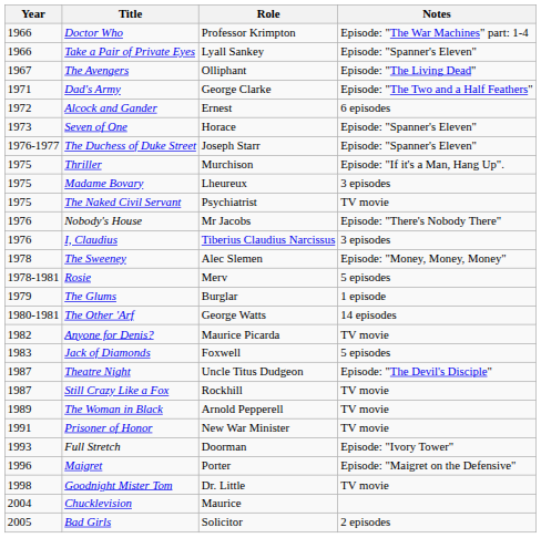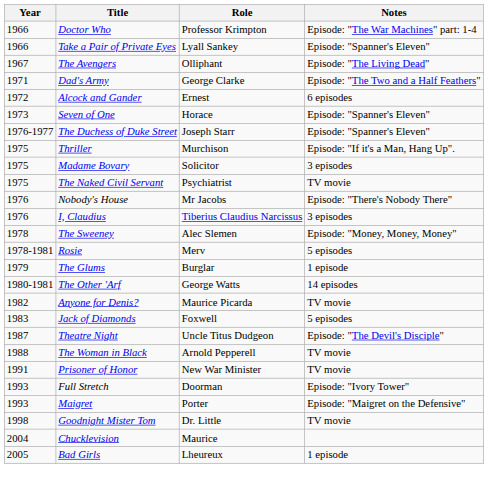 <table class="wikitable">
 <tr>
 <th>Year</th>
 <th>Title</th>
 <th>Role</th>
 <th>Notes</th>
 </tr>
 <tr>
 <td>1966</td>
 <td><em><a href='#'>Doctor Who</a></em></td>
 <td>Professor Krimpton</td>
 <td>Episode: "<a href='#'>The War Machines</a>" part: 1-4</td>
 </tr>
 <tr>
 <td>1966</td>
 <td><em><a href='#'>Take a Pair of Private Eyes</a></em></td>
 <td>Lyall Sankey</td>
 <td>Episode: "Spanner's Eleven"</td>
 </tr>
 <tr>
 <td>1967</td>
 <td><em><a href='#'>The Avengers</a></em></td>
 <td>Olliphant</td>
 <td>Episode: "<a href='#'>The Living Dead</a>"</td>
 </tr>
 <tr>
 <td>1971</td>
 <td><em><a href='#'>Dad's Army</a></em></td>
 <td>George Clarke</td>
 <td>Episode: "<a href='#'>The Two and a Half Feathers</a>"</td>
 </tr>
 <tr>
 <td>1972</td>
 <td><em><a href='#'>Alcock and Gander</a></em></td>
 <td>Ernest</td>
 <td>6 episodes</td>
 </tr>
 <tr>
 <td>1973</td>
 <td><em><a href='#'>Seven of One</a></em></td>
 <td>Horace</td>
 <td>Episode: "Spanner's Eleven"</td>
 </tr>
 <tr>
 <td>1976-1977</td>
 <td><em><a href='#'>The Duchess of Duke Street</a></em></td>
 <td>Joseph Starr</td>
 <td>Episode: "Spanner's Eleven"</td>
 </tr>
 <tr>
 <td>1975</td>
 <td><em><a href='#'>Thriller</a></em></td>
 <td>Murchison</td>
 <td>Episode: "If it's a Man, Hang Up".</td>
 </tr>
 <tr>
 <td>1975</td>
 <td><em><a href='#'>Madame Bovary</a></em></td>
-<td>Lheureux</td>
+<td>Solicitor</td>
 <td>3 episodes</td>
 </tr>
 <tr>
 <td>1975</td>
 <td><em><a href='#'>The Naked Civil Servant</a></em></td>
 <td>Psychiatrist</td>
 <td>TV movie</td>
 </tr>
 <tr>
 <td>1976</td>
 <td><em>Nobody's House</em></td>
 <td>Mr Jacobs</td>
 <td>Episode: "There's Nobody There"</td>
 </tr>
 <tr>
 <td>1976</td>
 <td><em><a href='#'>I, Claudius</a></em></td>
 <td><a href='#'>Tiberius Claudius Narcissus</a></td>
 <td>3 episodes</td>
 </tr>
 <tr>
 <td>1978</td>
 <td><em><a href='#'>The Sweeney</a></em></td>
 <td>Alec Slemen</td>
 <td>Episode: "Money, Money, Money"</td>
 </tr>
 <tr>
 <td>1978-1981</td>
 <td><em><a href='#'>Rosie</a></em></td>
 <td>Merv</td>
 <td>5 episodes</td>
 </tr>
 <tr>
 <td>1979</td>
 <td><em><a href='#'>The Glums</a></em></td>
 <td>Burglar</td>
 <td>1 episode</td>
 </tr>
 <tr>
 <td>1980-1981</td>
 <td><em><a href='#'>The Other 'Arf</a></em></td>
 <td>George Watts</td>
 <td>14 episodes</td>
 </tr>
 <tr>
 <td>1982</td>
 <td><em><a href='#'>Anyone for Denis?</a></em></td>
 <td>Maurice Picarda</td>
 <td>TV movie</td>
 </tr>
 <tr>
 <td>1983</td>
 <td><em><a href='#'>Jack of Diamonds</a></em></td>
 <td>Foxwell</td>
 <td>5 episodes</td>
 </tr>
 <tr>
 <td>1987</td>
 <td><em><a href='#'>Theatre Night</a></em></td>
 <td>Uncle Titus Dudgeon</td>
 <td>Episode: "<a href='#'>The Devil's Disciple</a>"</td>
 </tr>
 <tr>
-<td>1987</td>
-<td><em><a href='#'>Still Crazy Like a Fox</a></em></td>
-<td>Rockhill</td>
-<td>TV movie</td>
-</tr>
-<tr>
-<td>1989</td>
+<td>1988</td>
 <td><em><a href='#'>The Woman in Black</a></em></td>
 <td>Arnold Pepperell</td>
 <td>TV movie</td>
 </tr>
 <tr>
 <td>1991</td>
 <td><em><a href='#'>Prisoner of Honor</a></em></td>
 <td>New War Minister</td>
 <td>TV movie</td>
 </tr>
 <tr>
 <td>1993</td>
 <td><em>Full Stretch</em></td>
 <td>Doorman</td>
 <td>Episode: "Ivory Tower"</td>
 </tr>
 <tr>
-<td>1996</td>
+<td>1993</td>
 <td><em><a href='#'>Maigret</a></em></td>
 <td>Porter</td>
 <td>Episode: "Maigret on the Defensive"</td>
 </tr>
 <tr>
 <td>1998</td>
 <td><em><a href='#'>Goodnight Mister Tom</a></em></td>
 <td>Dr. Little</td>
 <td>TV movie</td>
 </tr>
 <tr>
 <td>2004</td>
 <td><em><a href='#'>Chucklevision</a></em></td>
 <td>Maurice</td>
 <td></td>
 </tr>
 <tr>
 <td>2005</td>
 <td><em><a href='#'>Bad Girls</a></em></td>
-<td>Solicitor</td>
-<td>2 episodes</td>
+<td>Lheureux</td>
+<td>1 episode</td>
 </tr>
 </table>
